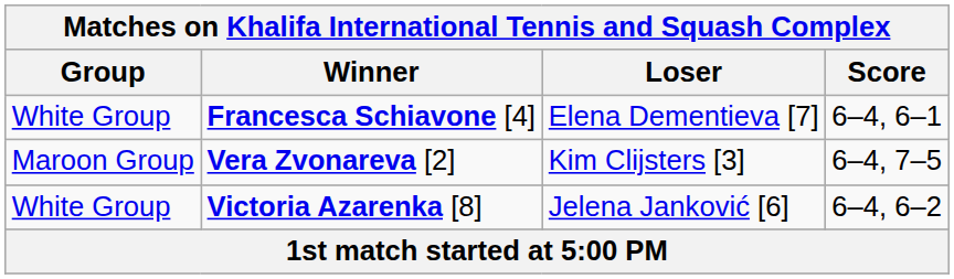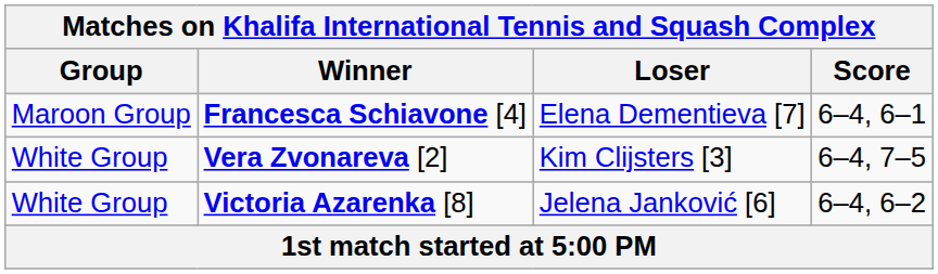 <table class="wikitable collapsible uncollapsed" border=1>
 <tr>
 <th colspan=4><strong>Matches on <a href='#'>Khalifa International Tennis and Squash Complex</a></strong></th>
 </tr>
 <tr>
 <th>Group</th>
 <th>Winner</th>
 <th>Loser</th>
 <th>Score</th>
 </tr>
 <tr align=left>
-<td><a href='#'>White Group</a></td>
+<td><a href='#'>Maroon Group</a></td>
 <td> <strong><a href='#'>Francesca Schiavone</a></strong> [4]</td>
 <td> <a href='#'>Elena Dementieva</a> [7]</td>
 <td>6–4, 6–1</td>
 </tr>
 <tr align=left>
-<td><a href='#'>Maroon Group</a></td>
+<td><a href='#'>White Group</a></td>
 <td> <strong><a href='#'>Vera Zvonareva</a></strong> [2]</td>
 <td> <a href='#'>Kim Clijsters</a> [3]</td>
 <td>6–4, 7–5</td>
 </tr>
 <tr align=left>
 <td><a href='#'>White Group</a></td>
 <td> <strong><a href='#'>Victoria Azarenka</a></strong> [8]</td>
 <td> <a href='#'>Jelena Janković</a> [6]</td>
 <td>6–4, 6–2</td>
 </tr>
 <tr align=center>
 <th colspan=4>1st match started at 5:00 PM</th>
 </tr>
 </table>
